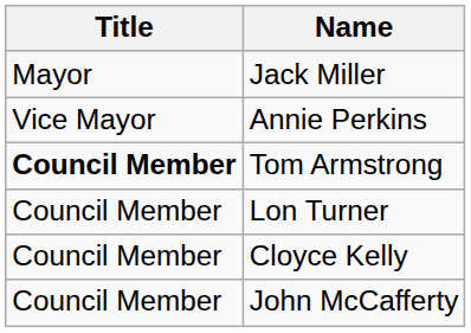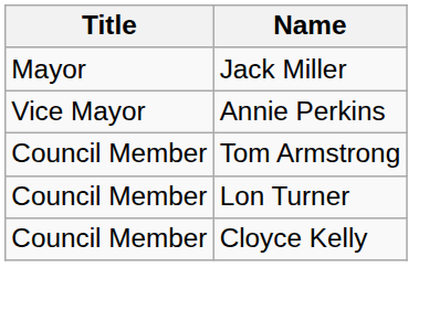 <table class="wikitable">
 <tr>
 <th>Title</th>
 <th>Name</th>
 </tr>
 <tr>
 <td>Mayor</td>
 <td>Jack Miller</td>
 </tr>
 <tr>
 <td>Vice Mayor</td>
 <td>Annie Perkins</td>
 </tr>
 <tr>
-<td><strong>Council Member</strong></td>
+<td>Council Member</td>
 <td>Tom Armstrong</td>
 </tr>
 <tr>
 <td>Council Member</td>
 <td>Lon Turner</td>
 </tr>
 <tr>
 <td>Council Member</td>
 <td>Cloyce Kelly</td>
 </tr>
-<tr>
-<td>Council Member</td>
-<td>John McCafferty</td>
-</tr>
 </table>
